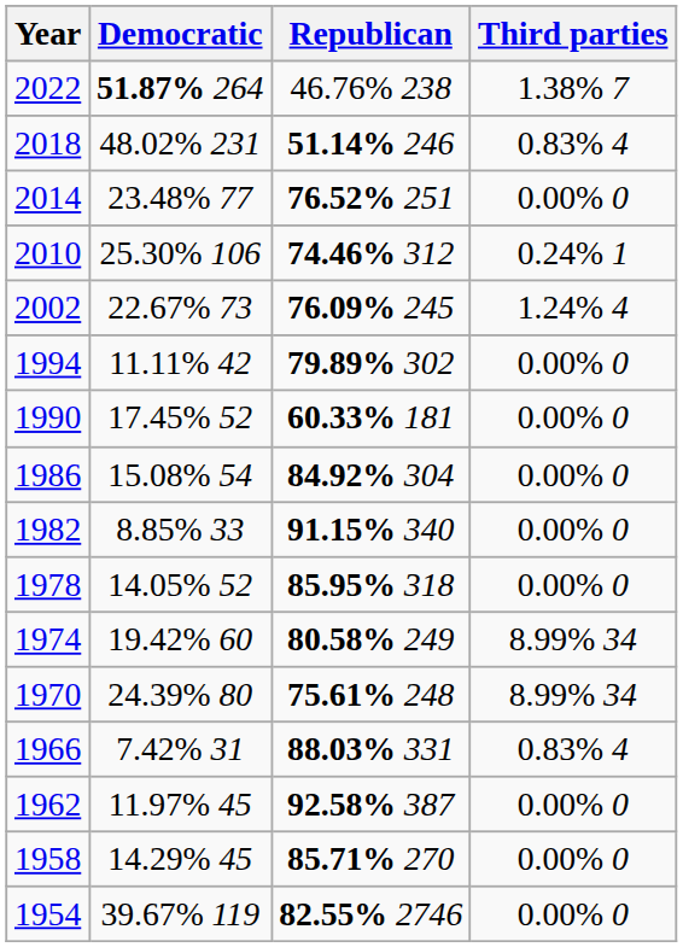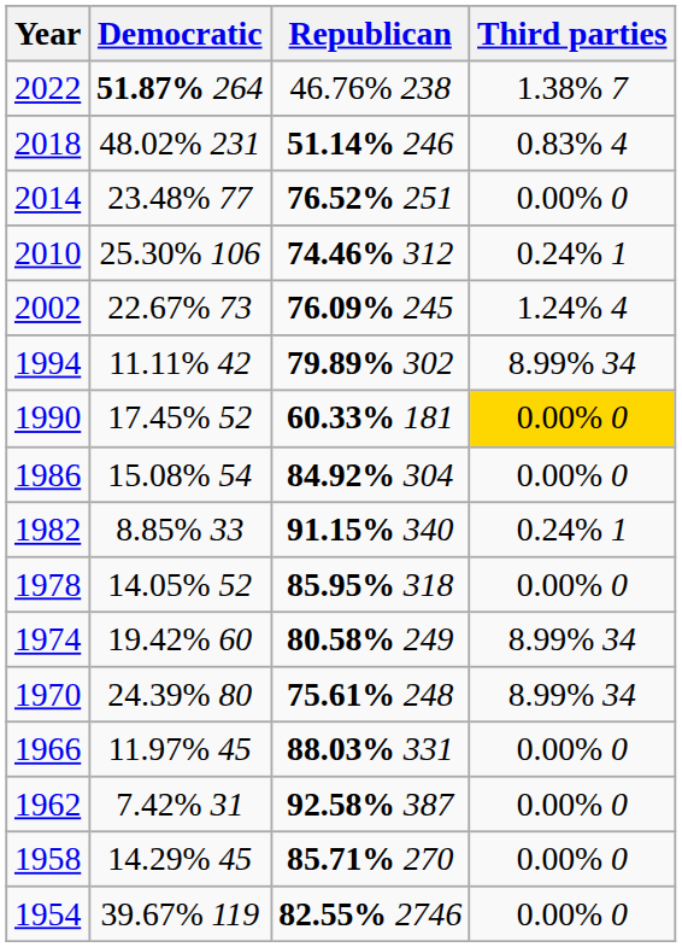 <table class="wikitable" style="margin:1em; font-size:95%;">
 <tr style="background:lightgrey;">
 <th>Year</th>
 <th><a href='#'>Democratic</a></th>
 <th><a href='#'>Republican</a></th>
 <th><a href='#'>Third parties</a></th>
 </tr>
 <tr>
 <td align="center" ><a href='#'>2022</a></td>
 <td align="center" ><strong>51.87%</strong> <em>264</em></td>
 <td align="center" >46.76% <em>238</em></td>
 <td align="center" >1.38% <em>7</em></td>
 </tr>
 <tr>
 <td align="center" ><a href='#'>2018</a></td>
 <td align="center" >48.02% <em>231</em></td>
 <td align="center" ><strong>51.14%</strong> <em>246</em></td>
 <td align="center" >0.83% <em>4</em></td>
 </tr>
 <tr>
 <td align="center" ><a href='#'>2014</a></td>
 <td align="center" >23.48% <em>77</em></td>
 <td align="center" ><strong>76.52%</strong> <em>251</em></td>
 <td align="center" >0.00% <em>0</em></td>
 </tr>
 <tr>
 <td align="center" ><a href='#'>2010</a></td>
 <td align="center" >25.30% <em>106</em></td>
 <td align="center" ><strong>74.46%</strong> <em>312</em></td>
 <td align="center" >0.24% <em>1</em></td>
 </tr>
 <tr>
 <td align="center" ><a href='#'>2002</a></td>
 <td align="center" >22.67% <em>73</em></td>
 <td align="center" ><strong>76.09%</strong> <em>245</em></td>
 <td align="center" >1.24% <em>4</em></td>
 </tr>
 <tr>
 <td align="center" ><a href='#'>1994</a></td>
 <td align="center" >11.11% <em>42</em></td>
 <td align="center" ><strong>79.89%</strong> <em>302</em></td>
-<td align="center" >0.00% <em>0</em></td>
+<td align="center" >8.99% <em>34</em></td>
 </tr>
 <tr>
 <td align="center" ><a href='#'>1990</a></td>
 <td align="center" >17.45% <em>52</em></td>
 <td align="center" ><strong>60.33%</strong> <em>181</em></td>
-<td align="center" >0.00% <em>0</em></td>
+<td align="center"  style="background: gold;">0.00% <em>0</em></td>
 </tr>
 <tr>
 <td align="center" ><a href='#'>1986</a></td>
 <td align="center" >15.08% <em>54</em></td>
 <td align="center" ><strong>84.92%</strong> <em>304</em></td>
 <td align="center" >0.00% <em>0</em></td>
 </tr>
 <tr>
 <td align="center" ><a href='#'>1982</a></td>
 <td align="center" >8.85% <em>33</em></td>
 <td align="center" ><strong>91.15%</strong> <em>340</em></td>
-<td align="center" >0.00% <em>0</em></td>
+<td align="center" >0.24% <em>1</em></td>
 </tr>
 <tr>
 <td align="center" ><a href='#'>1978</a></td>
 <td align="center" >14.05% <em>52</em></td>
 <td align="center" ><strong>85.95%</strong> <em>318</em></td>
 <td align="center" >0.00% <em>0</em></td>
 </tr>
 <tr>
 <td align="center" ><a href='#'>1974</a></td>
 <td align="center" >19.42% <em>60</em></td>
 <td align="center" ><strong>80.58%</strong> <em>249</em></td>
 <td align="center" >8.99% <em>34</em></td>
 </tr>
 <tr>
 <td align="center" ><a href='#'>1970</a></td>
 <td align="center" >24.39% <em>80</em></td>
 <td align="center" ><strong>75.61%</strong> <em>248</em></td>
 <td align="center" >8.99% <em>34</em></td>
 </tr>
 <tr>
 <td align="center" ><a href='#'>1966</a></td>
-<td align="center" >7.42% <em>31</em></td>
+<td align="center" >11.97% <em>45</em></td>
 <td align="center" ><strong>88.03%</strong> <em>331</em></td>
-<td align="center" >0.83% <em>4</em></td>
+<td align="center" >0.00% <em>0</em></td>
 </tr>
 <tr>
 <td align="center" ><a href='#'>1962</a></td>
-<td align="center" >11.97% <em>45</em></td>
+<td align="center" >7.42% <em>31</em></td>
 <td align="center" ><strong>92.58%</strong> <em>387</em></td>
 <td align="center" >0.00% <em>0</em></td>
 </tr>
 <tr>
 <td align="center" ><a href='#'>1958</a></td>
 <td align="center" >14.29% <em>45</em></td>
 <td align="center" ><strong>85.71%</strong> <em>270</em></td>
 <td align="center" >0.00% <em>0</em></td>
 </tr>
 <tr>
 <td align="center" ><a href='#'>1954</a></td>
 <td align="center" >39.67% <em>119</em></td>
 <td align="center" ><strong>82.55%</strong> <em>2746</em></td>
 <td align="center" >0.00% <em>0</em></td>
 </tr>
 </table>
